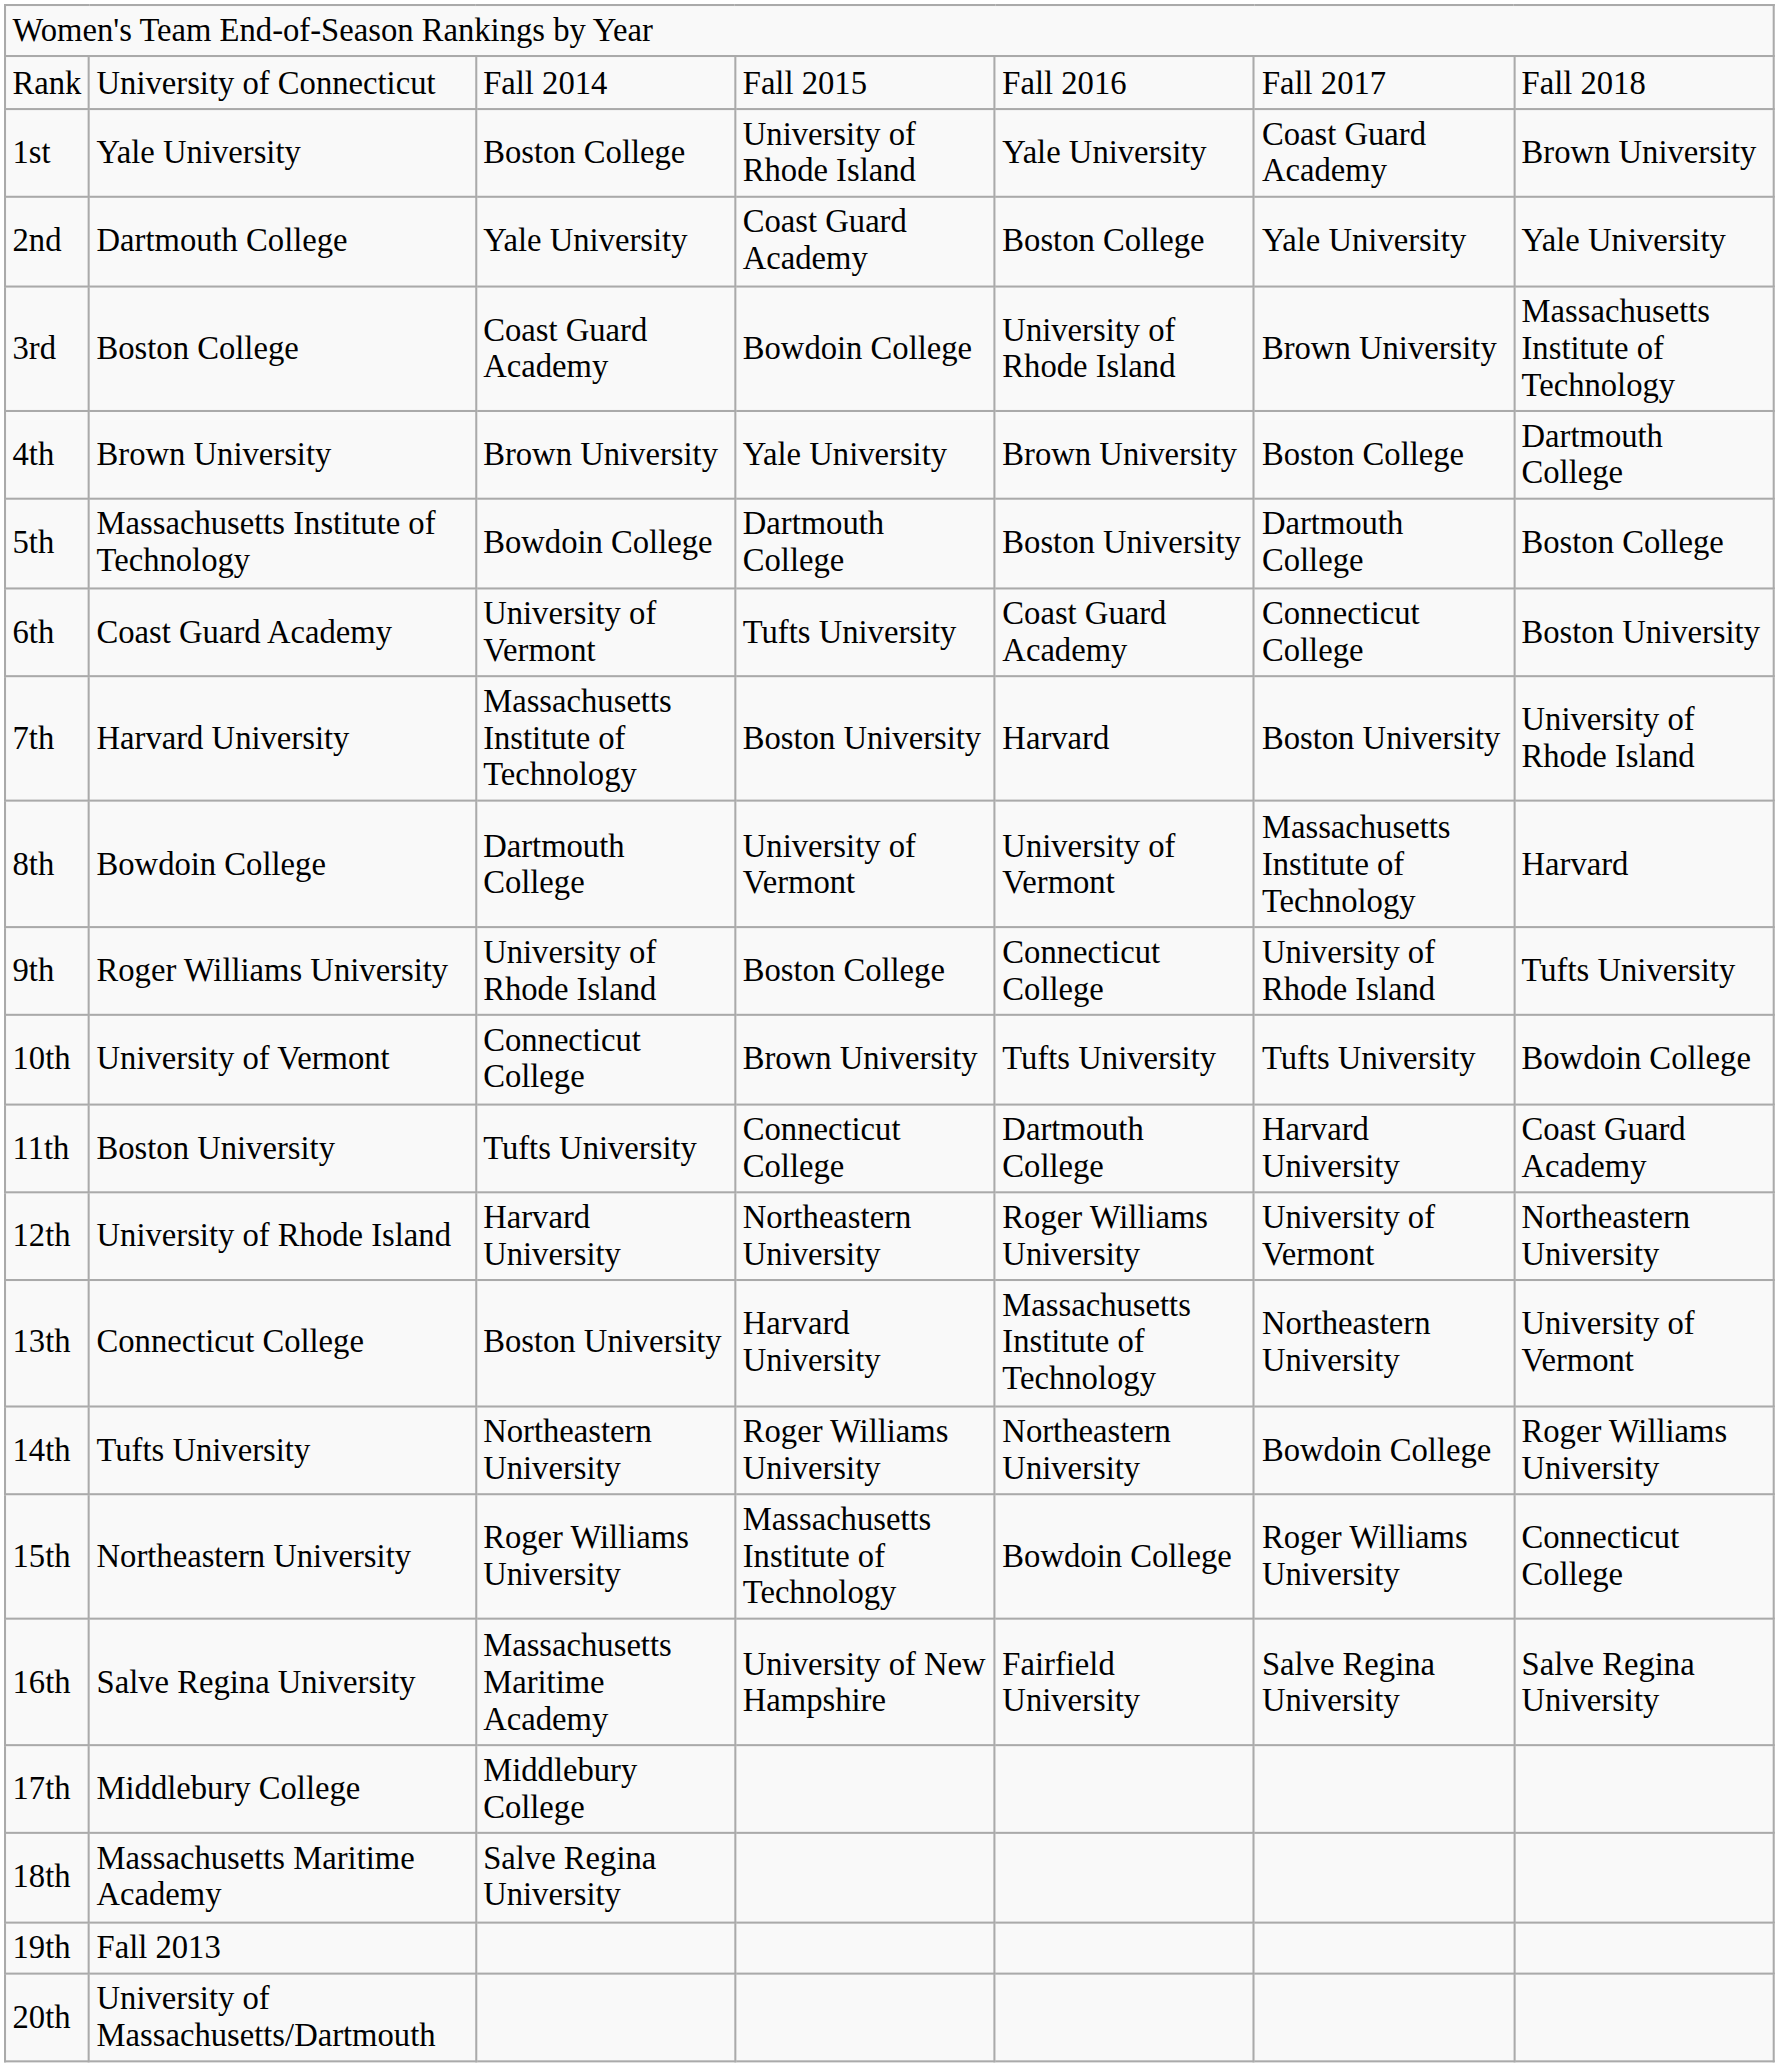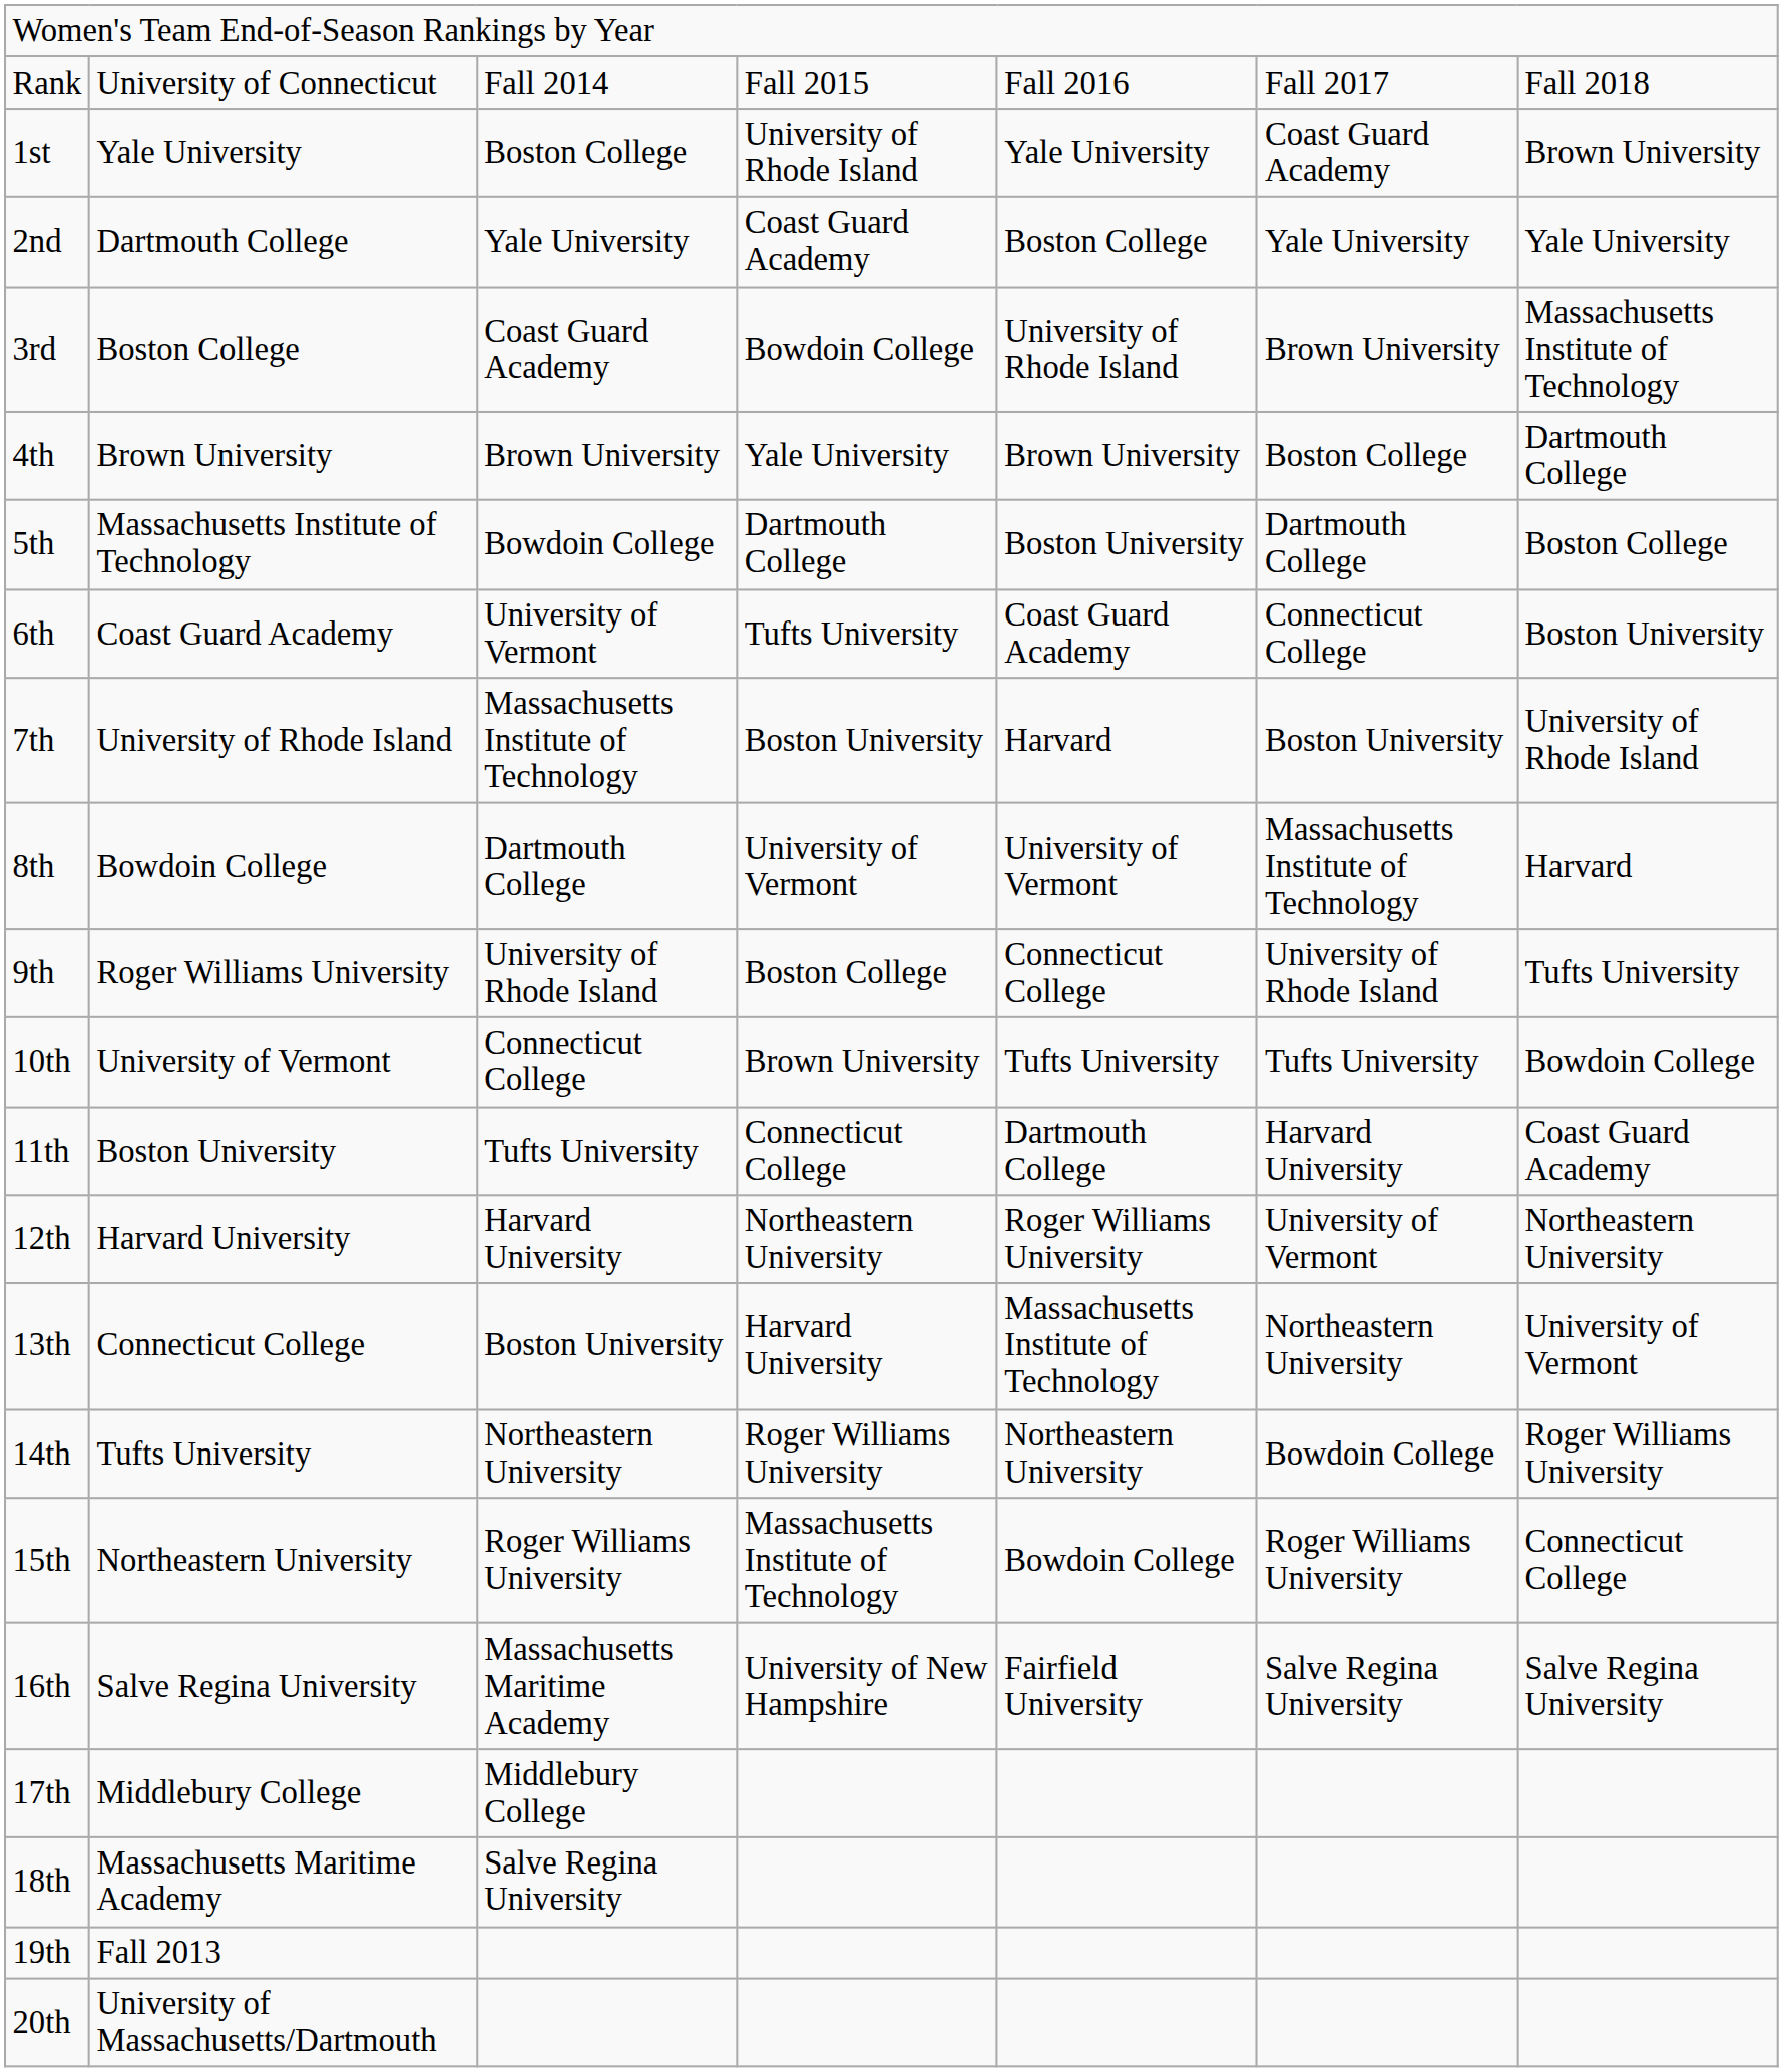 <table class="wikitable mw-collapsible">
 <tr>
 <td colspan="7">Women's Team End-of-Season Rankings by Year</td>
 </tr>
 <tr>
 <td>Rank</td>
 <td>University of Connecticut</td>
 <td>Fall 2014</td>
 <td>Fall 2015</td>
 <td>Fall 2016</td>
 <td>Fall 2017</td>
 <td>Fall 2018</td>
 </tr>
 <tr>
 <td>1st</td>
 <td>Yale University</td>
 <td>Boston College</td>
 <td>University of Rhode Island</td>
 <td>Yale University</td>
 <td>Coast Guard Academy</td>
 <td>Brown University</td>
 </tr>
 <tr>
 <td>2nd</td>
 <td>Dartmouth College</td>
 <td>Yale University</td>
 <td>Coast Guard Academy</td>
 <td>Boston College</td>
 <td>Yale University</td>
 <td>Yale University</td>
 </tr>
 <tr>
 <td>3rd</td>
 <td>Boston College</td>
 <td>Coast Guard Academy</td>
 <td>Bowdoin College</td>
 <td>University of Rhode Island</td>
 <td>Brown University</td>
 <td>Massachusetts Institute of Technology</td>
 </tr>
 <tr>
 <td>4th</td>
 <td>Brown University</td>
 <td>Brown University</td>
 <td>Yale University</td>
 <td>Brown University</td>
 <td>Boston College</td>
 <td>Dartmouth College</td>
 </tr>
 <tr>
 <td>5th</td>
 <td>Massachusetts Institute of Technology</td>
 <td>Bowdoin College</td>
 <td>Dartmouth College</td>
 <td>Boston University</td>
 <td>Dartmouth College</td>
 <td>Boston College</td>
 </tr>
 <tr>
 <td>6th</td>
 <td>Coast Guard Academy</td>
 <td>University of Vermont</td>
 <td>Tufts University</td>
 <td>Coast Guard Academy</td>
 <td>Connecticut College</td>
 <td>Boston University</td>
 </tr>
 <tr>
 <td>7th</td>
-<td>Harvard University</td>
+<td>University of Rhode Island</td>
 <td>Massachusetts Institute of Technology</td>
 <td>Boston University</td>
 <td>Harvard</td>
 <td>Boston University</td>
 <td>University of Rhode Island</td>
 </tr>
 <tr>
 <td>8th</td>
 <td>Bowdoin College</td>
 <td>Dartmouth College</td>
 <td>University of Vermont</td>
 <td>University of Vermont</td>
 <td>Massachusetts Institute of Technology</td>
 <td>Harvard</td>
 </tr>
 <tr>
 <td>9th</td>
 <td>Roger Williams University</td>
 <td>University of Rhode Island</td>
 <td>Boston College</td>
 <td>Connecticut College</td>
 <td>University of Rhode Island</td>
 <td>Tufts University</td>
 </tr>
 <tr>
 <td>10th</td>
 <td>University of Vermont</td>
 <td>Connecticut College</td>
 <td>Brown University</td>
 <td>Tufts University</td>
 <td>Tufts University</td>
 <td>Bowdoin College</td>
 </tr>
 <tr>
 <td>11th</td>
 <td>Boston University</td>
 <td>Tufts University</td>
 <td>Connecticut College</td>
 <td>Dartmouth College</td>
 <td>Harvard University</td>
 <td>Coast Guard Academy</td>
 </tr>
 <tr>
 <td>12th</td>
-<td>University of Rhode Island</td>
+<td>Harvard University</td>
 <td>Harvard University</td>
 <td>Northeastern University</td>
 <td>Roger Williams University</td>
 <td>University of Vermont</td>
 <td>Northeastern University</td>
 </tr>
 <tr>
 <td>13th</td>
 <td>Connecticut College</td>
 <td>Boston University</td>
 <td>Harvard University</td>
 <td>Massachusetts Institute of Technology</td>
 <td>Northeastern University</td>
 <td>University of Vermont</td>
 </tr>
 <tr>
 <td>14th</td>
 <td>Tufts University</td>
 <td>Northeastern University</td>
 <td>Roger Williams University</td>
 <td>Northeastern University</td>
 <td>Bowdoin College</td>
 <td>Roger Williams University</td>
 </tr>
 <tr>
 <td>15th</td>
 <td>Northeastern University</td>
 <td>Roger Williams University</td>
 <td>Massachusetts Institute of Technology</td>
 <td>Bowdoin College</td>
 <td>Roger Williams University</td>
 <td>Connecticut College</td>
 </tr>
 <tr>
 <td>16th</td>
 <td>Salve Regina University</td>
 <td>Massachusetts Maritime Academy</td>
 <td>University of New Hampshire</td>
 <td>Fairfield University</td>
 <td>Salve Regina University</td>
 <td>Salve Regina University</td>
 </tr>
 <tr>
 <td>17th</td>
 <td>Middlebury College</td>
 <td>Middlebury College</td>
 <td></td>
 <td></td>
 <td></td>
 <td></td>
 </tr>
 <tr>
 <td>18th</td>
 <td>Massachusetts Maritime Academy</td>
 <td>Salve Regina University</td>
 <td></td>
 <td></td>
 <td></td>
 <td></td>
 </tr>
 <tr>
 <td>19th</td>
 <td>Fall 2013</td>
 <td></td>
 <td></td>
 <td></td>
 <td></td>
 <td></td>
 </tr>
 <tr>
 <td>20th</td>
 <td>University of Massachusetts/Dartmouth</td>
 <td></td>
 <td></td>
 <td></td>
 <td></td>
 <td></td>
 </tr>
 </table>
